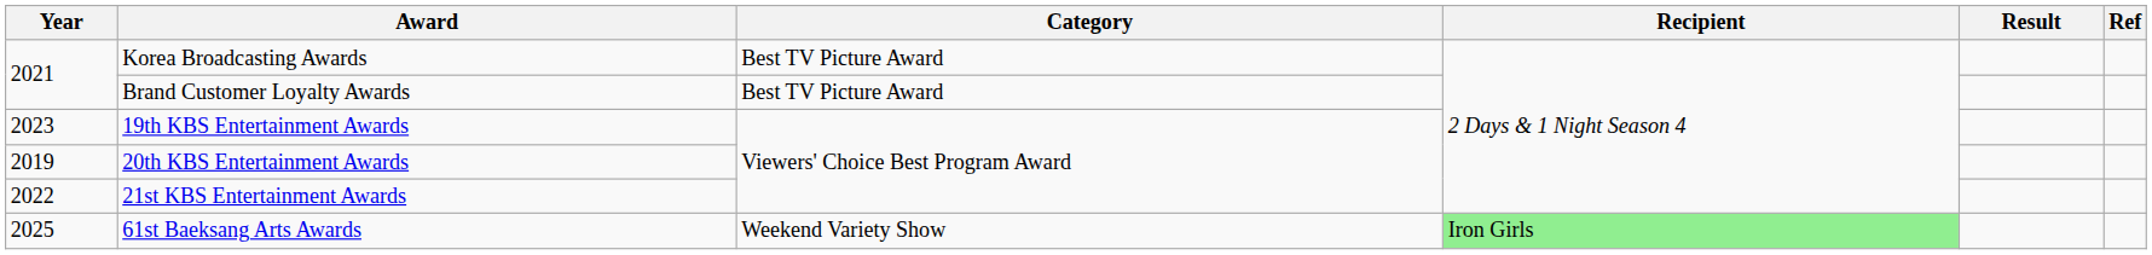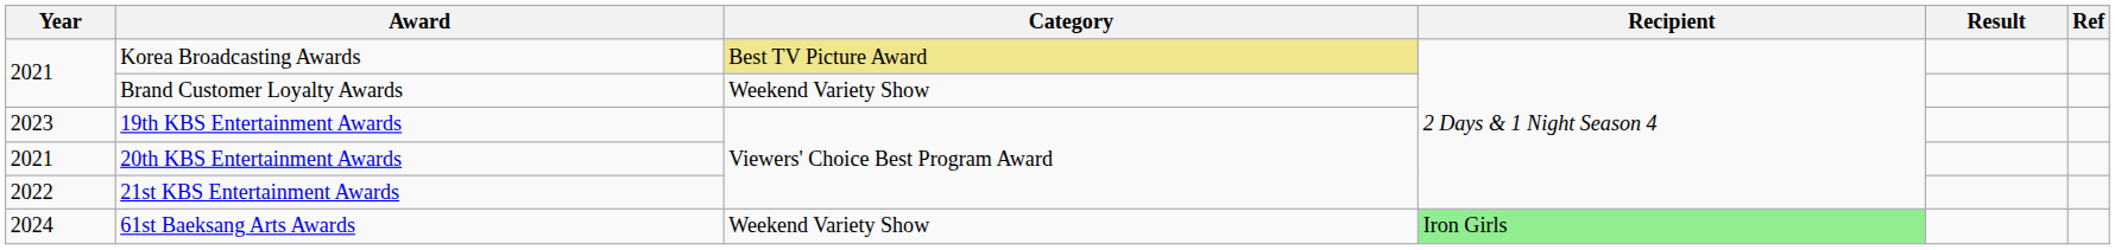 <table class="wikitable plainrowheaders sortable" style="width:99%">
 <tr>
 <th scope="col">Year</th>
 <th scope="col">Award</th>
 <th scope="col">Category</th>
 <th scope="col">Recipient</th>
 <th scope="col">Result</th>
 <th scope="col" class="unsortable" style="width:1%">Ref</th>
 </tr>
 <tr>
 <td rowspan="2">2021</td>
 <td>Korea Broadcasting Awards</td>
-<td>Best TV Picture Award</td>
+<td style="background: khaki;">Best TV Picture Award</td>
 <td rowspan="5"><em>2 Days & 1 Night Season 4</em></td>
 <td></td>
 <td></td>
 </tr>
 <tr>
 <td>Brand Customer Loyalty Awards</td>
-<td>Best TV Picture Award</td>
+<td>Weekend Variety Show</td>
 <td></td>
 <td></td>
 </tr>
 <tr>
 <td>2023</td>
 <td><a href='#'>19th KBS Entertainment Awards</a></td>
 <td rowspan="3">Viewers' Choice Best Program Award</td>
 <td></td>
 <td></td>
 </tr>
 <tr>
-<td>2019</td>
+<td>2021</td>
 <td><a href='#'>20th KBS Entertainment Awards</a></td>
 <td></td>
 <td></td>
 </tr>
 <tr>
 <td>2022</td>
 <td><a href='#'>21st KBS Entertainment Awards</a></td>
 <td></td>
 <td></td>
 </tr>
 <tr>
-<td>2025</td>
+<td>2024</td>
 <td><a href='#'>61st Baeksang Arts Awards</a></td>
 <td>Weekend Variety Show</td>
 <td style="background: lightgreen;">Iron Girls</td>
 <td></td>
 <td></td>
 </tr>
 </table>
